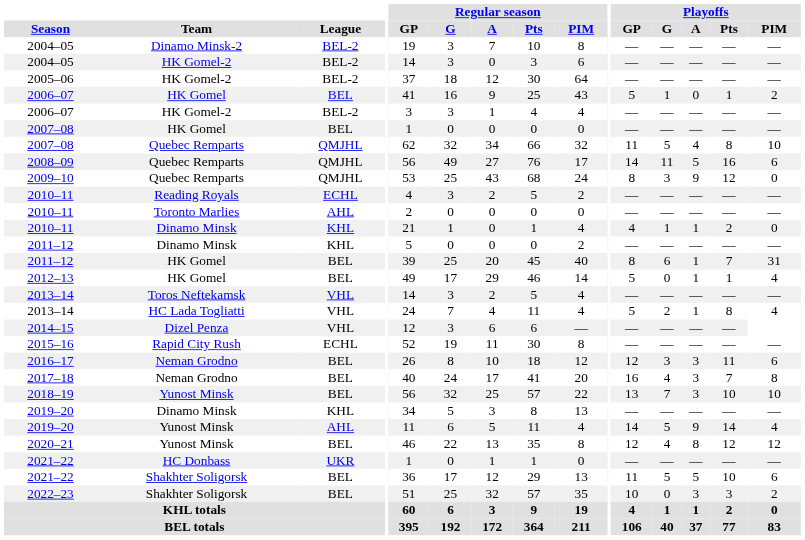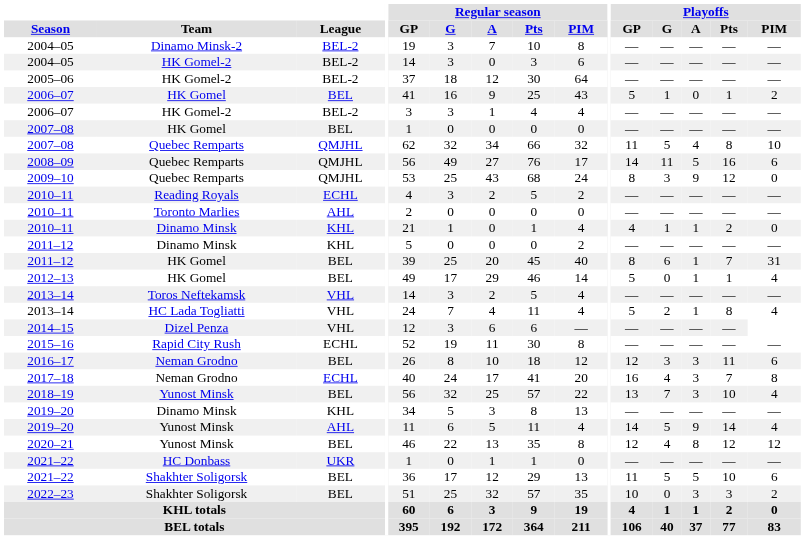 <table border="0" cellpadding="1" cellspacing="0" style="text-align:center; width:60em">
 <tr bgcolor="#e0e0e0">
 <th colspan="3" bgcolor="#ffffff"></th>
 <th rowspan="100" bgcolor="#ffffff"></th>
 <th colspan="5"><a href='#'>Regular season</a></th>
 <th rowspan="100" bgcolor="#ffffff"></th>
 <th colspan="5"><a href='#'>Playoffs</a></th>
 </tr>
 <tr bgcolor="#e0e0e0">
 <th><a href='#'>Season</a></th>
 <th>Team</th>
 <th>League</th>
 <th>GP</th>
 <th><a href='#'>G</a></th>
 <th><a href='#'>A</a></th>
 <th><a href='#'>Pts</a></th>
 <th><a href='#'>PIM</a></th>
 <th>GP</th>
 <th>G</th>
 <th>A</th>
 <th>Pts</th>
 <th>PIM</th>
 </tr>
 <tr>
 <td>2004–05</td>
 <td><a href='#'>Dinamo Minsk-2</a></td>
 <td><a href='#'>BEL-2</a></td>
 <td>19</td>
 <td>3</td>
 <td>7</td>
 <td>10</td>
 <td>8</td>
 <td>—</td>
 <td>—</td>
 <td>—</td>
 <td>—</td>
 <td>—</td>
 </tr>
 <tr bgcolor="#f0f0f0">
 <td>2004–05</td>
 <td><a href='#'>HK Gomel-2</a></td>
 <td>BEL-2</td>
 <td>14</td>
 <td>3</td>
 <td>0</td>
 <td>3</td>
 <td>6</td>
 <td>—</td>
 <td>—</td>
 <td>—</td>
 <td>—</td>
 <td>—</td>
 </tr>
 <tr>
 <td>2005–06</td>
 <td>HK Gomel-2</td>
 <td>BEL-2</td>
 <td>37</td>
 <td>18</td>
 <td>12</td>
 <td>30</td>
 <td>64</td>
 <td>—</td>
 <td>—</td>
 <td>—</td>
 <td>—</td>
 <td>—</td>
 </tr>
 <tr bgcolor="#f0f0f0">
 <td><a href='#'>2006–07</a></td>
 <td><a href='#'>HK Gomel</a></td>
 <td><a href='#'>BEL</a></td>
 <td>41</td>
 <td>16</td>
 <td>9</td>
 <td>25</td>
 <td>43</td>
 <td>5</td>
 <td>1</td>
 <td>0</td>
 <td>1</td>
 <td>2</td>
 </tr>
 <tr>
 <td>2006–07</td>
 <td>HK Gomel-2</td>
 <td>BEL-2</td>
 <td>3</td>
 <td>3</td>
 <td>1</td>
 <td>4</td>
 <td>4</td>
 <td>—</td>
 <td>—</td>
 <td>—</td>
 <td>—</td>
 <td>—</td>
 </tr>
 <tr bgcolor="#f0f0f0">
 <td><a href='#'>2007–08</a></td>
 <td>HK Gomel</td>
 <td>BEL</td>
 <td>1</td>
 <td>0</td>
 <td>0</td>
 <td>0</td>
 <td>0</td>
 <td>—</td>
 <td>—</td>
 <td>—</td>
 <td>—</td>
 <td>—</td>
 </tr>
 <tr>
 <td><a href='#'>2007–08</a></td>
 <td><a href='#'>Quebec Remparts</a></td>
 <td><a href='#'>QMJHL</a></td>
 <td>62</td>
 <td>32</td>
 <td>34</td>
 <td>66</td>
 <td>32</td>
 <td>11</td>
 <td>5</td>
 <td>4</td>
 <td>8</td>
 <td>10</td>
 </tr>
 <tr bgcolor="#f0f0f0">
 <td><a href='#'>2008–09</a></td>
 <td>Quebec Remparts</td>
 <td>QMJHL</td>
 <td>56</td>
 <td>49</td>
 <td>27</td>
 <td>76</td>
 <td>17</td>
 <td>14</td>
 <td>11</td>
 <td>5</td>
 <td>16</td>
 <td>6</td>
 </tr>
 <tr>
 <td><a href='#'>2009–10</a></td>
 <td>Quebec Remparts</td>
 <td>QMJHL</td>
 <td>53</td>
 <td>25</td>
 <td>43</td>
 <td>68</td>
 <td>24</td>
 <td>8</td>
 <td>3</td>
 <td>9</td>
 <td>12</td>
 <td>0</td>
 </tr>
 <tr bgcolor="#f0f0f0">
 <td><a href='#'>2010–11</a></td>
 <td><a href='#'>Reading Royals</a></td>
 <td><a href='#'>ECHL</a></td>
 <td>4</td>
 <td>3</td>
 <td>2</td>
 <td>5</td>
 <td>2</td>
 <td>—</td>
 <td>—</td>
 <td>—</td>
 <td>—</td>
 <td>—</td>
 </tr>
 <tr>
 <td><a href='#'>2010–11</a></td>
 <td><a href='#'>Toronto Marlies</a></td>
 <td><a href='#'>AHL</a></td>
 <td>2</td>
 <td>0</td>
 <td>0</td>
 <td>0</td>
 <td>0</td>
 <td>—</td>
 <td>—</td>
 <td>—</td>
 <td>—</td>
 <td>—</td>
 </tr>
 <tr bgcolor="#f0f0f0">
 <td><a href='#'>2010–11</a></td>
 <td><a href='#'>Dinamo Minsk</a></td>
 <td><a href='#'>KHL</a></td>
 <td>21</td>
 <td>1</td>
 <td>0</td>
 <td>1</td>
 <td>4</td>
 <td>4</td>
 <td>1</td>
 <td>1</td>
 <td>2</td>
 <td>0</td>
 </tr>
 <tr>
 <td><a href='#'>2011–12</a></td>
 <td>Dinamo Minsk</td>
 <td>KHL</td>
 <td>5</td>
 <td>0</td>
 <td>0</td>
 <td>0</td>
 <td>2</td>
 <td>—</td>
 <td>—</td>
 <td>—</td>
 <td>—</td>
 <td>—</td>
 </tr>
 <tr bgcolor="#f0f0f0">
 <td><a href='#'>2011–12</a></td>
 <td>HK Gomel</td>
 <td>BEL</td>
 <td>39</td>
 <td>25</td>
 <td>20</td>
 <td>45</td>
 <td>40</td>
 <td>8</td>
 <td>6</td>
 <td>1</td>
 <td>7</td>
 <td>31</td>
 </tr>
 <tr>
 <td><a href='#'>2012–13</a></td>
 <td>HK Gomel</td>
 <td>BEL</td>
 <td>49</td>
 <td>17</td>
 <td>29</td>
 <td>46</td>
 <td>14</td>
 <td>5</td>
 <td>0</td>
 <td>1</td>
 <td>1</td>
 <td>4</td>
 </tr>
 <tr bgcolor="#f0f0f0">
 <td><a href='#'>2013–14</a></td>
 <td><a href='#'>Toros Neftekamsk</a></td>
 <td><a href='#'>VHL</a></td>
 <td>14</td>
 <td>3</td>
 <td>2</td>
 <td>5</td>
 <td>4</td>
 <td>—</td>
 <td>—</td>
 <td>—</td>
 <td>—</td>
 <td>—</td>
 </tr>
 <tr>
 <td>2013–14</td>
 <td><a href='#'>HC Lada Togliatti</a></td>
 <td>VHL</td>
 <td>24</td>
 <td>7</td>
 <td>4</td>
 <td>11</td>
 <td>4</td>
 <td>5</td>
 <td>2</td>
 <td>1</td>
 <td>8</td>
 <td>4</td>
 </tr>
 <tr bgcolor="#f0f0f0">
 <td><a href='#'>2014–15</a></td>
 <td><a href='#'>Dizel Penza</a></td>
 <td>VHL</td>
 <td>12</td>
 <td 3>3</td>
 <td>6</td>
 <td>6</td>
 <td>—</td>
 <td>—</td>
 <td>—</td>
 <td>—</td>
 <td>—</td>
 </tr>
 <tr>
 <td><a href='#'>2015–16</a></td>
 <td><a href='#'>Rapid City Rush</a></td>
 <td>ECHL</td>
 <td>52</td>
 <td>19</td>
 <td>11</td>
 <td>30</td>
 <td>8</td>
 <td>—</td>
 <td>—</td>
 <td>—</td>
 <td>—</td>
 <td>—</td>
 </tr>
 <tr bgcolor="#f0f0f0">
 <td><a href='#'>2016–17</a></td>
 <td><a href='#'>Neman Grodno</a></td>
 <td>BEL</td>
 <td>26</td>
 <td>8</td>
 <td>10</td>
 <td>18</td>
 <td>12</td>
 <td>12</td>
 <td>3</td>
 <td>3</td>
 <td>11</td>
 <td>6</td>
 </tr>
 <tr>
 <td><a href='#'>2017–18</a></td>
 <td>Neman Grodno</td>
-<td>BEL</td>
+<td><a href='#'>ECHL</a></td>
 <td>40</td>
 <td>24</td>
 <td>17</td>
 <td>41</td>
 <td>20</td>
 <td>16</td>
 <td>4</td>
 <td>3</td>
 <td>7</td>
 <td>8</td>
 </tr>
 <tr bgcolor="#f0f0f0">
 <td><a href='#'>2018–19</a></td>
 <td><a href='#'>Yunost Minsk</a></td>
 <td>BEL</td>
 <td>56</td>
 <td>32</td>
 <td>25</td>
 <td>57</td>
 <td>22</td>
 <td>13</td>
 <td>7</td>
 <td>3</td>
 <td>10</td>
-<td>10</td>
+<td>4</td>
 </tr>
 <tr>
 <td><a href='#'>2019–20</a></td>
 <td>Dinamo Minsk</td>
 <td>KHL</td>
 <td>34</td>
 <td>5</td>
 <td>3</td>
 <td>8</td>
 <td>13</td>
 <td>—</td>
 <td>—</td>
 <td>—</td>
 <td>—</td>
 <td>—</td>
 </tr>
 <tr bgcolor="#f0f0f0">
 <td><a href='#'>2019–20</a></td>
 <td>Yunost Minsk</td>
 <td><a href='#'>AHL</a></td>
 <td>11</td>
 <td>6</td>
 <td>5</td>
 <td>11</td>
 <td>4</td>
 <td>14</td>
 <td>5</td>
 <td>9</td>
 <td>14</td>
 <td>4</td>
 </tr>
 <tr>
 <td><a href='#'>2020–21</a></td>
 <td>Yunost Minsk</td>
 <td>BEL</td>
 <td>46</td>
 <td>22</td>
 <td>13</td>
 <td>35</td>
 <td>8</td>
 <td>12</td>
 <td>4</td>
 <td>8</td>
 <td>12</td>
 <td>12</td>
 </tr>
 <tr bgcolor="#f0f0f0">
 <td><a href='#'>2021–22</a></td>
 <td><a href='#'>HC Donbass</a></td>
 <td><a href='#'>UKR</a></td>
 <td>1</td>
 <td>0</td>
 <td>1</td>
 <td>1</td>
 <td>0</td>
 <td>—</td>
 <td>—</td>
 <td>—</td>
 <td>—</td>
 <td>—</td>
 </tr>
 <tr>
 <td><a href='#'>2021–22</a></td>
 <td><a href='#'>Shakhter Soligorsk</a></td>
 <td>BEL</td>
 <td>36</td>
 <td>17</td>
 <td>12</td>
 <td>29</td>
 <td>13</td>
 <td>11</td>
 <td>5</td>
 <td>5</td>
 <td>10</td>
 <td>6</td>
 </tr>
 <tr bgcolor="#f0f0f0">
 <td><a href='#'>2022–23</a></td>
 <td>Shakhter Soligorsk</td>
 <td>BEL</td>
 <td>51</td>
 <td>25</td>
 <td>32</td>
 <td>57</td>
 <td>35</td>
 <td>10</td>
 <td>0</td>
 <td>3</td>
 <td>3</td>
 <td>2</td>
 </tr>
 <tr bgcolor="#e0e0e0">
 <th colspan="3">KHL totals</th>
 <th>60</th>
 <th>6</th>
 <th>3</th>
 <th>9</th>
 <th>19</th>
 <th>4</th>
 <th>1</th>
 <th>1</th>
 <th>2</th>
 <th>0</th>
 </tr>
 <tr bgcolor="#e0e0e0">
 <th colspan="3">BEL totals</th>
 <th>395</th>
 <th>192</th>
 <th>172</th>
 <th>364</th>
 <th>211</th>
 <th>106</th>
 <th>40</th>
 <th>37</th>
 <th>77</th>
 <th>83</th>
 </tr>
 </table>
